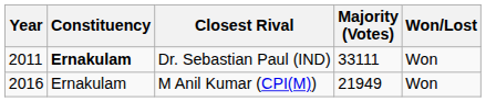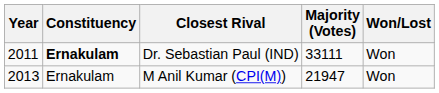 <table class="wikitable">
 <tr>
 <th>Year</th>
 <th>Constituency</th>
 <th>Closest Rival</th>
 <th>Majority<br>(Votes)</th>
 <th>Won/Lost</th>
 </tr>
 <tr>
 <td>2011</td>
 <td><strong>Ernakulam</strong></td>
 <td>Dr. Sebastian Paul (IND)</td>
 <td>33111</td>
 <td>Won</td>
 </tr>
 <tr>
-<td>2016</td>
+<td>2013</td>
 <td>Ernakulam</td>
 <td>M Anil Kumar (<a href='#'>CPI(M)</a>)</td>
-<td>21949</td>
+<td>21947</td>
 <td>Won</td>
 </tr>
 </table>
